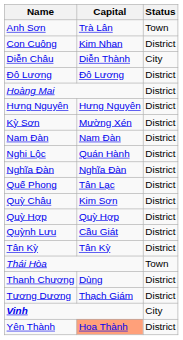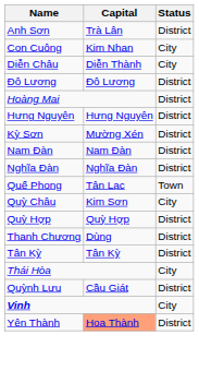 <table class="wikitable sortable">
 <tr>
 <th>Name</th>
 <th>Capital</th>
 <th>Status</th>
 </tr>
 <tr>
 <td><a href='#'>Anh Sơn</a></td>
 <td><a href='#'>Trà Lân</a></td>
-<td>Town</td>
+<td>District</td>
 </tr>
 <tr>
 <td><a href='#'>Con Cuông</a></td>
 <td><a href='#'>Kim Nhan</a></td>
-<td>District</td>
+<td>City</td>
 </tr>
 <tr>
 <td><a href='#'>Diễn Châu</a></td>
 <td><a href='#'>Diễn Thành</a></td>
 <td>City</td>
 </tr>
 <tr>
 <td><a href='#'>Đô Lương</a></td>
 <td><a href='#'>Đô Lương</a></td>
 <td>District</td>
 </tr>
 <tr>
 <td colspan="2"><em><a href='#'>Hoàng Mai</a></em></td>
 <td>District</td>
 </tr>
 <tr>
 <td><a href='#'>Hưng Nguyên</a></td>
 <td><a href='#'>Hưng Nguyên</a></td>
 <td>District</td>
 </tr>
 <tr>
 <td><a href='#'>Kỳ Sơn</a></td>
 <td><a href='#'>Mường Xén</a></td>
 <td>District</td>
 </tr>
 <tr>
 <td><a href='#'>Nam Đàn</a></td>
 <td><a href='#'>Nam Đàn</a></td>
 <td>District</td>
 </tr>
 <tr>
-<td><a href='#'>Nghi Lộc</a></td>
-<td><a href='#'>Quán Hành</a></td>
-<td>District</td>
-</tr>
-<tr>
 <td><a href='#'>Nghĩa Đàn</a></td>
 <td><a href='#'>Nghĩa Đàn</a></td>
 <td>District</td>
 </tr>
 <tr>
 <td><a href='#'>Quế Phong</a></td>
 <td><a href='#'>Tân Lạc</a></td>
-<td>District</td>
+<td>Town</td>
 </tr>
 <tr>
 <td><a href='#'>Quỳ Châu</a></td>
 <td><a href='#'>Kim Sơn</a></td>
-<td>District</td>
+<td>City</td>
 </tr>
 <tr>
 <td><a href='#'>Quỳ Hợp</a></td>
 <td><a href='#'>Quỳ Hợp</a></td>
 <td>District</td>
 </tr>
 <tr>
-<td><a href='#'>Quỳnh Lưu</a></td>
-<td><a href='#'>Cầu Giát</a></td>
+<td><a href='#'>Thanh Chương</a></td>
+<td><a href='#'>Dùng</a></td>
 <td>District</td>
 </tr>
 <tr>
 <td><a href='#'>Tân Kỳ</a></td>
 <td><a href='#'>Tân Kỳ</a></td>
 <td>District</td>
 </tr>
 <tr>
 <td colspan="2"><em><a href='#'>Thái Hòa</a></em></td>
-<td>Town</td>
+<td>City</td>
 </tr>
 <tr>
-<td><a href='#'>Thanh Chương</a></td>
-<td><a href='#'>Dùng</a></td>
-<td>District</td>
-</tr>
-<tr>
-<td><a href='#'>Tương Dương</a></td>
-<td><a href='#'>Thạch Giám</a></td>
+<td><a href='#'>Quỳnh Lưu</a></td>
+<td><a href='#'>Cầu Giát</a></td>
 <td>District</td>
 </tr>
 <tr>
 <td colspan="2"><strong><em><a href='#'>Vinh</a></em></strong></td>
 <td>City</td>
 </tr>
 <tr>
 <td><a href='#'>Yên Thành</a></td>
 <td style="background: lightsalmon;"><a href='#'>Hoa Thành</a></td>
 <td>District</td>
 </tr>
 </table>
